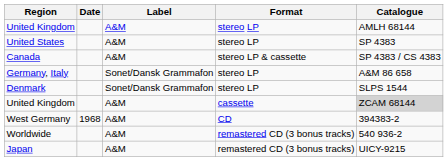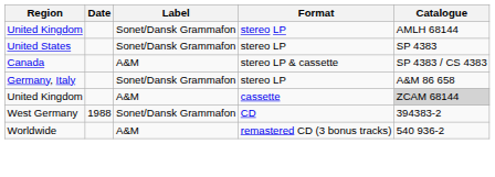 <table class="wikitable">
 <tr>
 <th>Region</th>
 <th>Date</th>
 <th>Label</th>
 <th>Format</th>
 <th>Catalogue</th>
 </tr>
 <tr>
 <td><a href='#'>United Kingdom</a></td>
 <td></td>
-<td><a href='#'>A&M</a></td>
+<td>Sonet/Dansk Grammafon</td>
 <td><a href='#'>stereo</a> <a href='#'>LP</a></td>
 <td>AMLH 68144</td>
 </tr>
 <tr>
 <td><a href='#'>United States</a></td>
 <td></td>
-<td>A&M</td>
+<td>Sonet/Dansk Grammafon</td>
 <td>stereo LP</td>
 <td>SP 4383</td>
 </tr>
 <tr>
 <td><a href='#'>Canada</a></td>
 <td></td>
 <td>A&M</td>
 <td>stereo LP & cassette</td>
 <td>SP 4383 / CS 4383</td>
 </tr>
 <tr>
 <td><a href='#'>Germany</a>, <a href='#'>Italy</a></td>
 <td></td>
 <td>Sonet/Dansk Grammafon</td>
 <td>stereo LP</td>
 <td>A&M 86 658</td>
 </tr>
 <tr>
-<td><a href='#'>Denmark</a></td>
-<td></td>
-<td>Sonet/Dansk Grammafon</td>
-<td>stereo LP</td>
-<td>SLPS 1544</td>
-</tr>
-<tr>
 <td>United Kingdom</td>
 <td></td>
 <td>A&M</td>
 <td><a href='#'>cassette</a></td>
 <td style="background: lightgrey;">ZCAM 68144</td>
 </tr>
 <tr>
 <td>West Germany</td>
-<td>1968</td>
-<td>A&M</td>
+<td>1988</td>
+<td>Sonet/Dansk Grammafon</td>
 <td><a href='#'>CD</a></td>
 <td>394383-2</td>
 </tr>
 <tr>
 <td>Worldwide</td>
 <td></td>
 <td>A&M</td>
 <td><a href='#'>remastered</a> CD (3 bonus tracks)</td>
 <td>540 936-2</td>
 </tr>
-<tr>
-<td><a href='#'>Japan</a></td>
-<td></td>
-<td>A&M</td>
-<td>remastered CD (3 bonus tracks)</td>
-<td>UICY-9215</td>
-</tr>
 </table>
